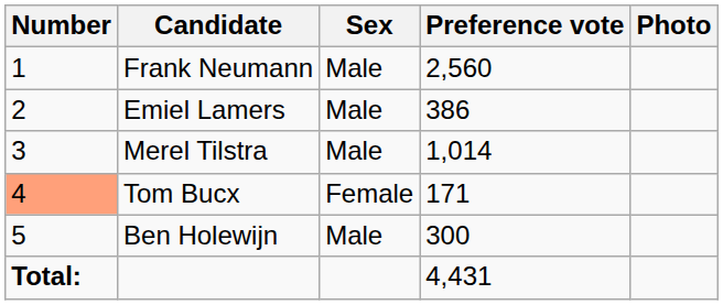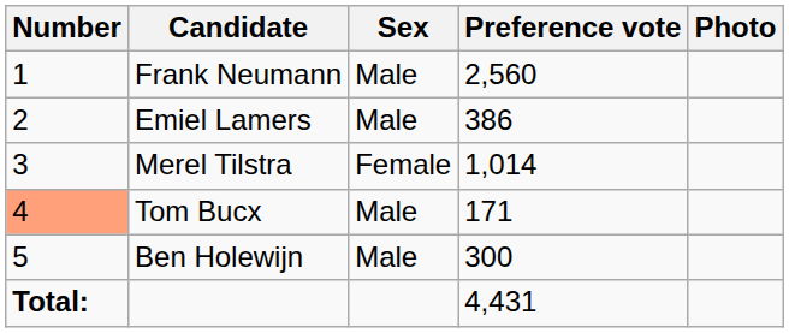 <table class="wikitable vatop">
 <tr>
 <th>Number</th>
 <th>Candidate</th>
 <th>Sex</th>
 <th>Preference vote</th>
 <th>Photo</th>
 </tr>
 <tr>
 <td>1</td>
 <td>Frank Neumann</td>
 <td>Male</td>
 <td>2,560</td>
 <td></td>
 </tr>
 <tr>
 <td>2</td>
 <td>Emiel Lamers</td>
 <td>Male</td>
 <td>386</td>
 <td></td>
 </tr>
 <tr>
 <td>3</td>
 <td>Merel Tilstra</td>
-<td>Male</td>
+<td>Female</td>
 <td>1,014</td>
 <td></td>
 </tr>
 <tr>
 <td style="background: lightsalmon;">4</td>
 <td>Tom Bucx</td>
-<td>Female</td>
+<td>Male</td>
 <td>171</td>
 <td></td>
 </tr>
 <tr>
 <td>5</td>
 <td>Ben Holewijn</td>
 <td>Male</td>
 <td>300</td>
 <td></td>
 </tr>
 <tr>
 <td><strong>Total:</strong></td>
 <td></td>
 <td></td>
 <td>4,431</td>
 <td></td>
 </tr>
 </table>
